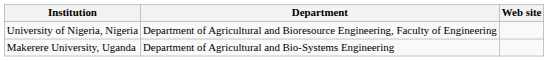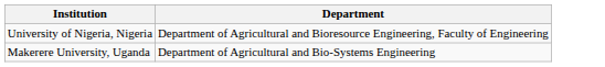 <table class="wikitable sortable">
 <tr>
 <th>Institution</th>
 <th>Department</th>
-<th>Web site</th>
 </tr>
 <tr>
 <td>University of Nigeria, Nigeria</td>
 <td>Department of Agricultural and Bioresource Engineering, Faculty of Engineering</td>
-<td></td>
 </tr>
 <tr>
 <td>Makerere University, Uganda</td>
 <td>Department of Agricultural and Bio-Systems Engineering</td>
-<td></td>
 </tr>
 </table>
